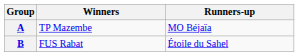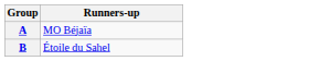 <table class="wikitable">
 <tr>
 <th>Group</th>
-<th width=200>Winners</th>
 <th width=200>Runners-up</th>
 </tr>
 <tr>
 <th><a href='#'>A</a></th>
-<td> <a href='#'>TP Mazembe</a></td>
 <td> <a href='#'>MO Béjaïa</a></td>
 </tr>
 <tr>
 <th><a href='#'>B</a></th>
-<td> <a href='#'>FUS Rabat</a></td>
 <td> <a href='#'>Étoile du Sahel</a></td>
 </tr>
 </table>
